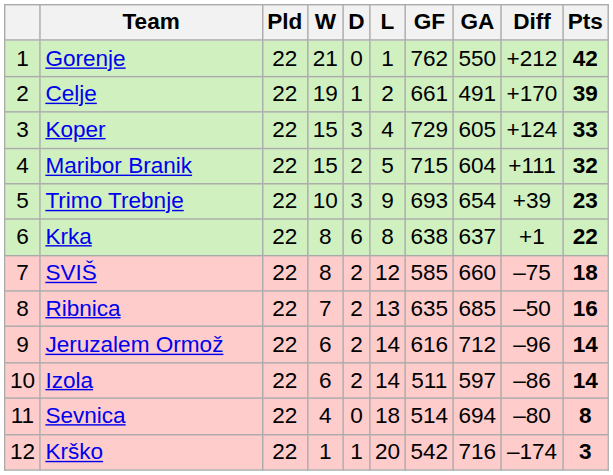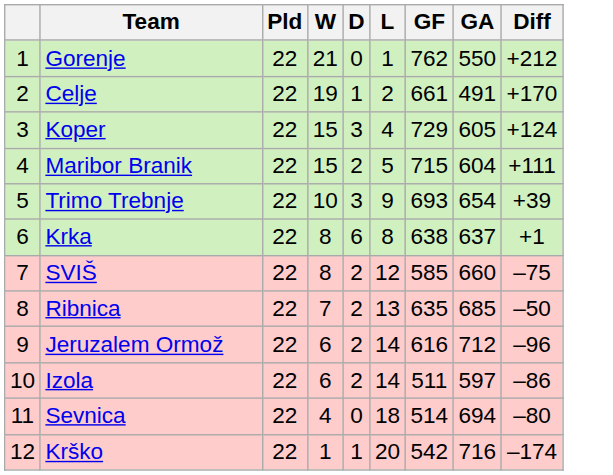 <table class="wikitable sortable" style="text-align:center">
 <tr>
 <th></th>
 <th width="150">Team</th>
 <th>Pld</th>
 <th>W</th>
 <th>D</th>
 <th>L</th>
 <th>GF</th>
 <th>GA</th>
 <th>Diff</th>
-<th>Pts</th>
 </tr>
 <tr style="background: #D0F0C0;">
 <td>1</td>
 <td align=left><a href='#'>Gorenje</a></td>
 <td>22</td>
 <td>21</td>
 <td>0</td>
 <td>1</td>
 <td>762</td>
 <td>550</td>
 <td>+212</td>
-<td><strong>42</strong></td>
 </tr>
 <tr style="background: #D0F0C0;">
 <td>2</td>
 <td align=left><a href='#'>Celje</a></td>
 <td>22</td>
 <td>19</td>
 <td>1</td>
 <td>2</td>
 <td>661</td>
 <td>491</td>
 <td>+170</td>
-<td><strong>39</strong></td>
 </tr>
 <tr style="background: #D0F0C0;">
 <td>3</td>
 <td align=left><a href='#'>Koper</a></td>
 <td>22</td>
 <td>15</td>
 <td>3</td>
 <td>4</td>
 <td>729</td>
 <td>605</td>
 <td>+124</td>
-<td><strong>33</strong></td>
 </tr>
 <tr style="background: #D0F0C0;">
 <td>4</td>
 <td align=left><a href='#'>Maribor Branik</a></td>
 <td>22</td>
 <td>15</td>
 <td>2</td>
 <td>5</td>
 <td>715</td>
 <td>604</td>
 <td>+111</td>
-<td><strong>32</strong></td>
 </tr>
 <tr style="background: #D0F0C0;">
 <td>5</td>
 <td align=left><a href='#'>Trimo Trebnje</a></td>
 <td>22</td>
 <td>10</td>
 <td>3</td>
 <td>9</td>
 <td>693</td>
 <td>654</td>
 <td>+39</td>
-<td><strong>23</strong></td>
 </tr>
 <tr style="background: #D0F0C0;">
 <td>6</td>
 <td align=left><a href='#'>Krka</a></td>
 <td>22</td>
 <td>8</td>
 <td>6</td>
 <td>8</td>
 <td>638</td>
 <td>637</td>
 <td>+1</td>
-<td><strong>22</strong></td>
 </tr>
 <tr style="background: #FFCCCC;">
 <td>7</td>
 <td align=left><a href='#'>SVIŠ</a></td>
 <td>22</td>
 <td>8</td>
 <td>2</td>
 <td>12</td>
 <td>585</td>
 <td>660</td>
 <td>–75</td>
-<td><strong>18</strong></td>
 </tr>
 <tr style="background: #FFCCCC;">
 <td>8</td>
 <td align=left><a href='#'>Ribnica</a></td>
 <td>22</td>
 <td>7</td>
 <td>2</td>
 <td>13</td>
 <td>635</td>
 <td>685</td>
 <td>–50</td>
-<td><strong>16</strong></td>
 </tr>
 <tr style="background: #FFCCCC;">
 <td>9</td>
 <td align=left><a href='#'>Jeruzalem Ormož</a></td>
 <td>22</td>
 <td>6</td>
 <td>2</td>
 <td>14</td>
 <td>616</td>
 <td>712</td>
 <td>–96</td>
-<td><strong>14</strong></td>
 </tr>
 <tr style="background: #FFCCCC;">
 <td>10</td>
 <td align=left><a href='#'>Izola</a></td>
 <td>22</td>
 <td>6</td>
 <td>2</td>
 <td>14</td>
 <td>511</td>
 <td>597</td>
 <td>–86</td>
-<td><strong>14</strong></td>
 </tr>
 <tr style="background: #FFCCCC;">
 <td>11</td>
 <td align=left><a href='#'>Sevnica</a></td>
 <td>22</td>
 <td>4</td>
 <td>0</td>
 <td>18</td>
 <td>514</td>
 <td>694</td>
 <td>–80</td>
-<td><strong>8</strong></td>
 </tr>
 <tr style="background: #FFCCCC;">
 <td>12</td>
 <td align=left><a href='#'>Krško</a></td>
 <td>22</td>
 <td>1</td>
 <td>1</td>
 <td>20</td>
 <td>542</td>
 <td>716</td>
 <td>–174</td>
-<td><strong>3</strong></td>
 </tr>
 </table>
